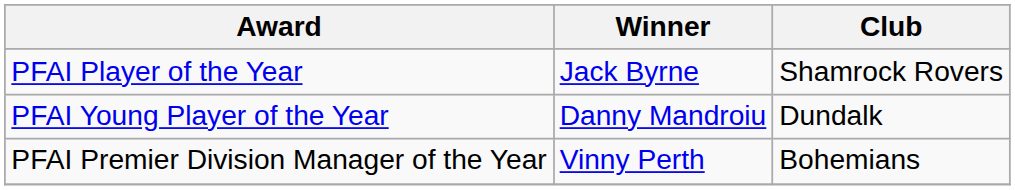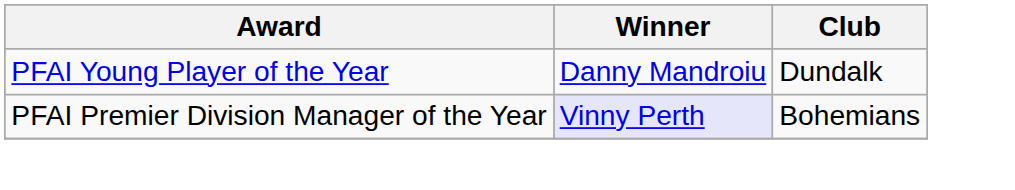 <table class="wikitable">
 <tr>
 <th>Award</th>
 <th>Winner</th>
 <th>Club</th>
-</tr>
-<tr>
-<td><a href='#'>PFAI Player of the Year</a></td>
-<td> <a href='#'>Jack Byrne</a></td>
-<td>Shamrock Rovers</td>
 </tr>
 <tr>
 <td><a href='#'>PFAI Young Player of the Year</a></td>
 <td> <a href='#'>Danny Mandroiu</a></td>
 <td>Dundalk</td>
 </tr>
 <tr>
 <td>PFAI Premier Division Manager of the Year</td>
-<td> <a href='#'>Vinny Perth</a></td>
+<td style="background: lavender;"> <a href='#'>Vinny Perth</a></td>
 <td>Bohemians</td>
 </tr>
 <tr>
 </tr>
 </table>
